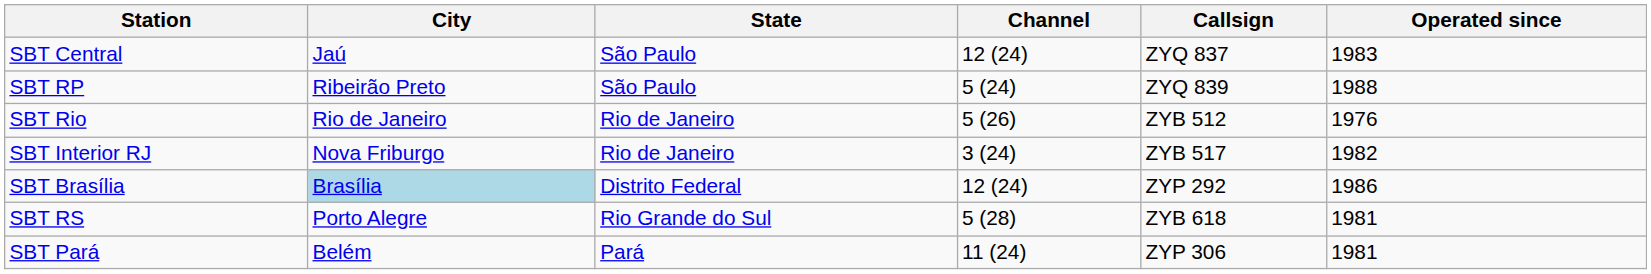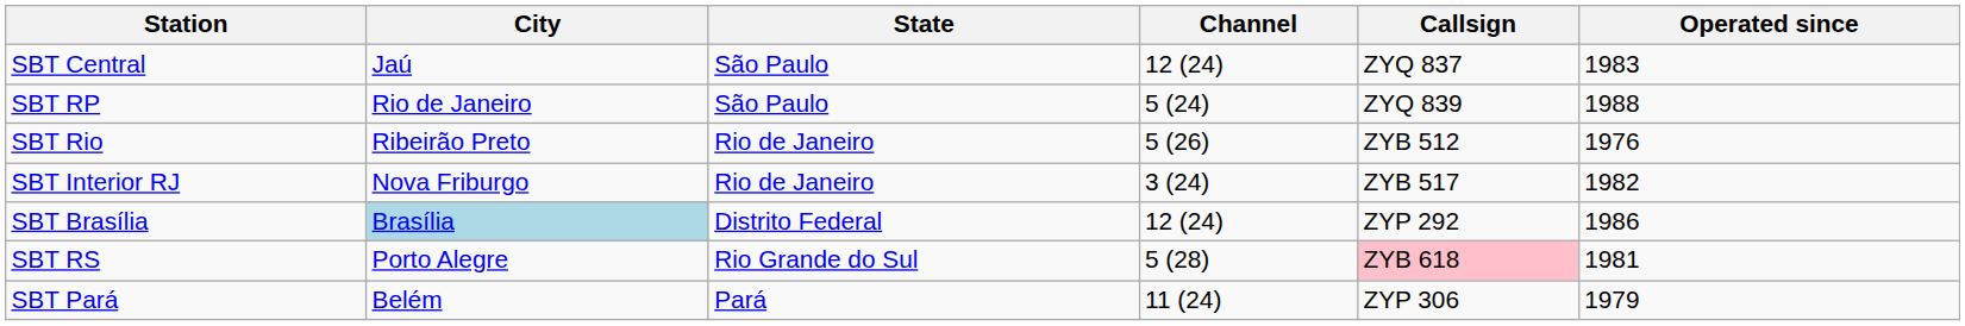 <table class = "wikitable" style = "width: 100%">
 <tr>
 <th>Station</th>
 <th>City</th>
 <th>State</th>
 <th>Channel</th>
 <th>Callsign</th>
 <th>Operated since</th>
 </tr>
 <tr>
 <td><a href='#'>SBT Central</a></td>
 <td><a href='#'>Jaú</a></td>
 <td><a href='#'>São Paulo</a></td>
 <td>12 (24)</td>
 <td>ZYQ 837</td>
 <td>1983</td>
 </tr>
 <tr>
 <td><a href='#'>SBT RP</a></td>
-<td><a href='#'>Ribeirão Preto</a></td>
+<td><a href='#'>Rio de Janeiro</a></td>
 <td><a href='#'>São Paulo</a></td>
 <td>5 (24)</td>
 <td>ZYQ 839</td>
 <td>1988</td>
 </tr>
 <tr>
 <td><a href='#'>SBT Rio</a></td>
-<td><a href='#'>Rio de Janeiro</a></td>
+<td><a href='#'>Ribeirão Preto</a></td>
 <td><a href='#'>Rio de Janeiro</a></td>
 <td>5 (26)</td>
 <td>ZYB 512</td>
 <td>1976</td>
 </tr>
 <tr>
 <td><a href='#'>SBT Interior RJ</a></td>
 <td><a href='#'>Nova Friburgo</a></td>
 <td><a href='#'>Rio de Janeiro</a></td>
 <td>3 (24)</td>
 <td>ZYB 517</td>
 <td>1982</td>
 </tr>
 <tr>
 <td><a href='#'>SBT Brasília</a></td>
 <td style="background: lightblue;"><a href='#'>Brasília</a></td>
 <td><a href='#'>Distrito Federal</a></td>
 <td>12 (24)</td>
 <td>ZYP 292</td>
 <td>1986</td>
 </tr>
 <tr>
 <td><a href='#'>SBT RS</a></td>
 <td><a href='#'>Porto Alegre</a></td>
 <td><a href='#'>Rio Grande do Sul</a></td>
 <td>5 (28)</td>
-<td>ZYB 618</td>
+<td style="background: pink;">ZYB 618</td>
 <td>1981</td>
 </tr>
 <tr>
 <td><a href='#'>SBT Pará</a></td>
 <td><a href='#'>Belém</a></td>
 <td><a href='#'>Pará</a></td>
 <td>11 (24)</td>
 <td>ZYP 306</td>
-<td>1981</td>
+<td>1979</td>
 </tr>
 </table>
